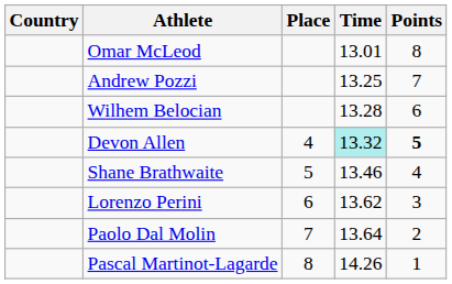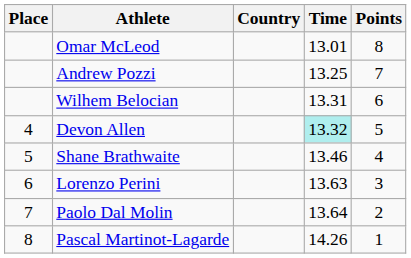 <table class="wikitable">
 <tr>
+<th>Place</th>
+<th>Athlete</th>
 <th>Country</th>
-<th>Athlete</th>
-<th>Place</th>
 <th>Time</th>
 <th>Points</th>
 </tr>
 <tr>
+<td align=center></td>
+<td><a href='#'>Omar McLeod</a></td>
 <td></td>
-<td><a href='#'>Omar McLeod</a></td>
-<td align=center></td>
 <td>13.01</td>
 <td align=center>8</td>
 </tr>
 <tr>
+<td align=center></td>
+<td><a href='#'>Andrew Pozzi</a></td>
 <td></td>
-<td><a href='#'>Andrew Pozzi</a></td>
-<td align=center></td>
 <td>13.25</td>
 <td align=center>7</td>
 </tr>
 <tr>
+<td align=center></td>
+<td><a href='#'>Wilhem Belocian</a></td>
 <td></td>
-<td><a href='#'>Wilhem Belocian</a></td>
-<td align=center></td>
-<td>13.28</td>
+<td>13.31</td>
 <td align=center>6</td>
 </tr>
 <tr>
+<td align=center>4</td>
+<td><a href='#'>Devon Allen</a></td>
 <td></td>
-<td><a href='#'>Devon Allen</a></td>
-<td align=center>4</td>
 <td style="background: paleturquoise;">13.32</td>
-<td align=center><strong>5</strong></td>
+<td align=center>5</td>
 </tr>
 <tr>
+<td align=center>5</td>
+<td><a href='#'>Shane Brathwaite</a></td>
 <td></td>
-<td><a href='#'>Shane Brathwaite</a></td>
-<td align=center>5</td>
 <td>13.46</td>
 <td align=center>4</td>
 </tr>
 <tr>
+<td align=center>6</td>
+<td><a href='#'>Lorenzo Perini</a></td>
 <td></td>
-<td><a href='#'>Lorenzo Perini</a></td>
-<td align=center>6</td>
-<td>13.62</td>
+<td>13.63</td>
 <td align=center>3</td>
 </tr>
 <tr>
+<td align=center>7</td>
+<td><a href='#'>Paolo Dal Molin</a></td>
 <td></td>
-<td><a href='#'>Paolo Dal Molin</a></td>
-<td align=center>7</td>
 <td>13.64</td>
 <td align=center>2</td>
 </tr>
 <tr>
+<td align=center>8</td>
+<td><a href='#'>Pascal Martinot-Lagarde</a></td>
 <td></td>
-<td><a href='#'>Pascal Martinot-Lagarde</a></td>
-<td align=center>8</td>
 <td>14.26</td>
 <td align=center>1</td>
 </tr>
 </table>
